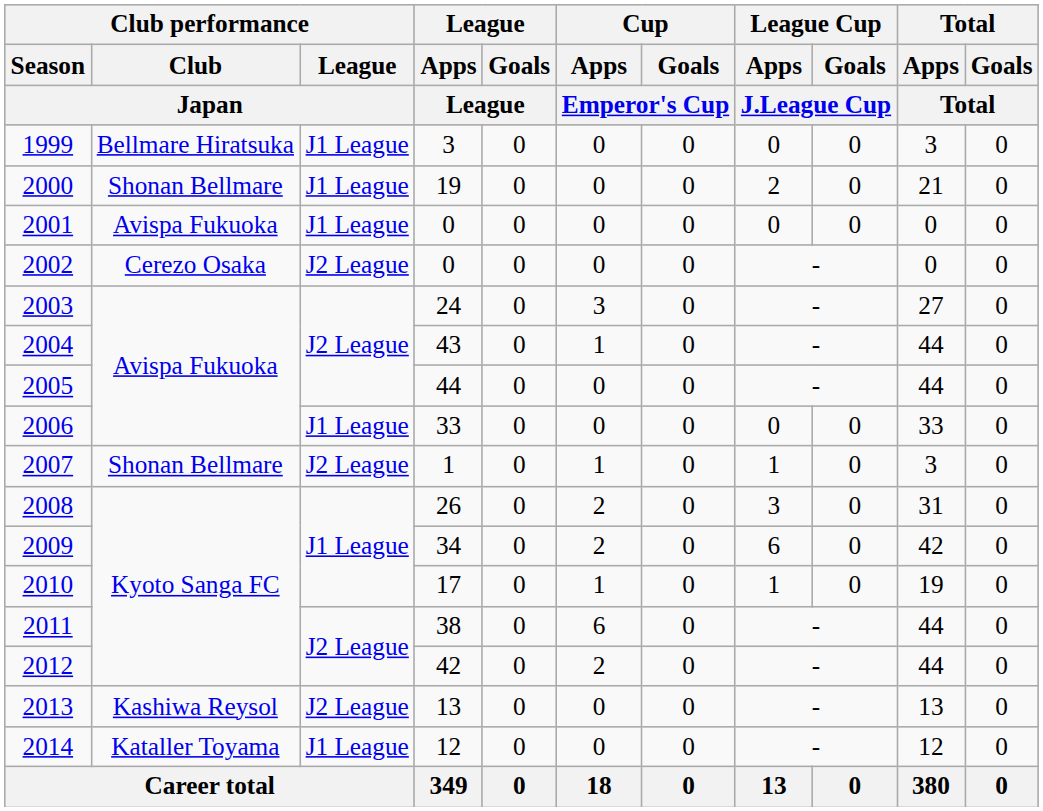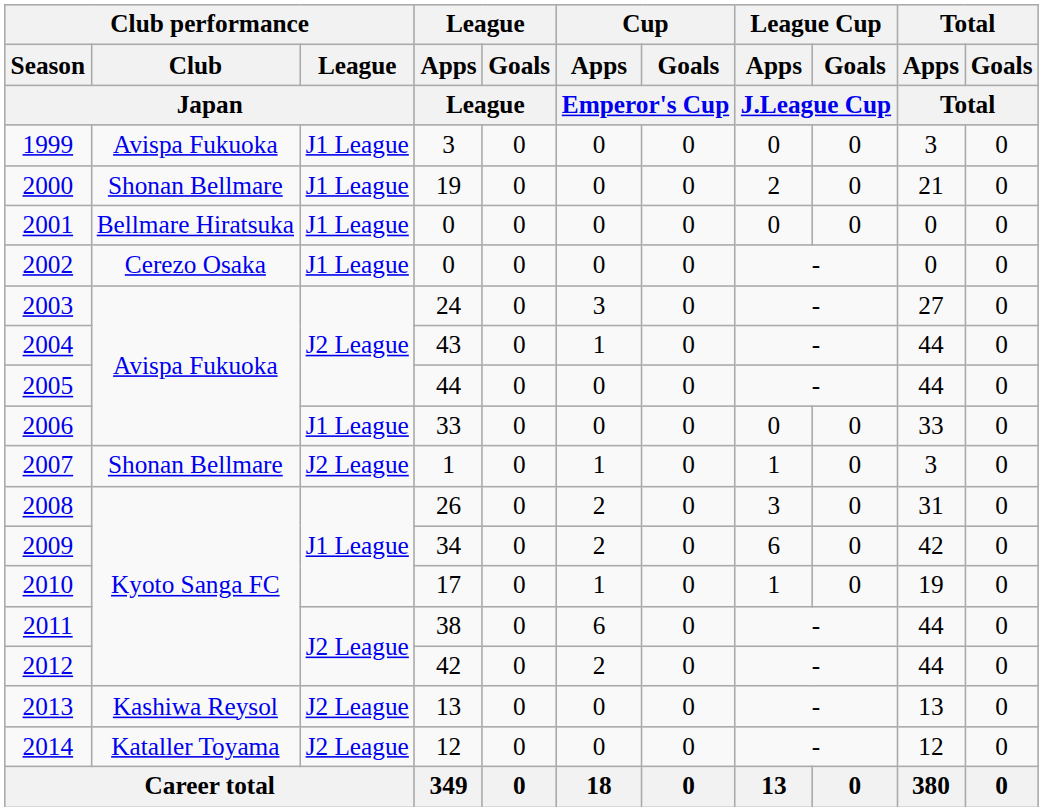 <table class="wikitable" style="text-align:center">
 <tr>
 <th colspan=3>Club performance</th>
 <th colspan=2>League</th>
 <th colspan=2>Cup</th>
 <th colspan=2>League Cup</th>
 <th colspan=2>Total</th>
 </tr>
 <tr>
 <th>Season</th>
 <th>Club</th>
 <th>League</th>
 <th>Apps</th>
 <th>Goals</th>
 <th>Apps</th>
 <th>Goals</th>
 <th>Apps</th>
 <th>Goals</th>
 <th>Apps</th>
 <th>Goals</th>
 </tr>
 <tr>
 <th colspan=3>Japan</th>
 <th colspan=2>League</th>
 <th colspan=2><a href='#'>Emperor's Cup</a></th>
 <th colspan=2><a href='#'>J.League Cup</a></th>
 <th colspan=2>Total</th>
 </tr>
 <tr>
 <td><a href='#'>1999</a></td>
-<td><a href='#'>Bellmare Hiratsuka</a></td>
+<td><a href='#'>Avispa Fukuoka</a></td>
 <td><a href='#'>J1 League</a></td>
 <td>3</td>
 <td>0</td>
 <td>0</td>
 <td>0</td>
 <td>0</td>
 <td>0</td>
 <td>3</td>
 <td>0</td>
 </tr>
 <tr>
 <td><a href='#'>2000</a></td>
 <td><a href='#'>Shonan Bellmare</a></td>
 <td><a href='#'>J1 League</a></td>
 <td>19</td>
 <td>0</td>
 <td>0</td>
 <td>0</td>
 <td>2</td>
 <td>0</td>
 <td>21</td>
 <td>0</td>
 </tr>
 <tr>
 <td><a href='#'>2001</a></td>
-<td><a href='#'>Avispa Fukuoka</a></td>
+<td><a href='#'>Bellmare Hiratsuka</a></td>
 <td><a href='#'>J1 League</a></td>
 <td>0</td>
 <td>0</td>
 <td>0</td>
 <td>0</td>
 <td>0</td>
 <td>0</td>
 <td>0</td>
 <td>0</td>
 </tr>
 <tr>
 <td><a href='#'>2002</a></td>
 <td><a href='#'>Cerezo Osaka</a></td>
-<td><a href='#'>J2 League</a></td>
+<td><a href='#'>J1 League</a></td>
 <td>0</td>
 <td>0</td>
 <td>0</td>
 <td>0</td>
 <td colspan="2">-</td>
 <td>0</td>
 <td>0</td>
 </tr>
 <tr>
 <td><a href='#'>2003</a></td>
 <td rowspan="4"><a href='#'>Avispa Fukuoka</a></td>
 <td rowspan="3"><a href='#'>J2 League</a></td>
 <td>24</td>
 <td>0</td>
 <td>3</td>
 <td>0</td>
 <td colspan="2">-</td>
 <td>27</td>
 <td>0</td>
 </tr>
 <tr>
 <td><a href='#'>2004</a></td>
 <td>43</td>
 <td>0</td>
 <td>1</td>
 <td>0</td>
 <td colspan="2">-</td>
 <td>44</td>
 <td>0</td>
 </tr>
 <tr>
 <td><a href='#'>2005</a></td>
 <td>44</td>
 <td>0</td>
 <td>0</td>
 <td>0</td>
 <td colspan="2">-</td>
 <td>44</td>
 <td>0</td>
 </tr>
 <tr>
 <td><a href='#'>2006</a></td>
 <td><a href='#'>J1 League</a></td>
 <td>33</td>
 <td>0</td>
 <td>0</td>
 <td>0</td>
 <td>0</td>
 <td>0</td>
 <td>33</td>
 <td>0</td>
 </tr>
 <tr>
 <td><a href='#'>2007</a></td>
 <td><a href='#'>Shonan Bellmare</a></td>
 <td><a href='#'>J2 League</a></td>
 <td>1</td>
 <td>0</td>
 <td>1</td>
 <td>0</td>
 <td>1</td>
 <td>0</td>
 <td>3</td>
 <td>0</td>
 </tr>
 <tr>
 <td><a href='#'>2008</a></td>
 <td rowspan="5"><a href='#'>Kyoto Sanga FC</a></td>
 <td rowspan="3"><a href='#'>J1 League</a></td>
 <td>26</td>
 <td>0</td>
 <td>2</td>
 <td>0</td>
 <td>3</td>
 <td>0</td>
 <td>31</td>
 <td>0</td>
 </tr>
 <tr>
 <td><a href='#'>2009</a></td>
 <td>34</td>
 <td>0</td>
 <td>2</td>
 <td>0</td>
 <td>6</td>
 <td>0</td>
 <td>42</td>
 <td>0</td>
 </tr>
 <tr>
 <td><a href='#'>2010</a></td>
 <td>17</td>
 <td>0</td>
 <td>1</td>
 <td>0</td>
 <td>1</td>
 <td>0</td>
 <td>19</td>
 <td>0</td>
 </tr>
 <tr>
 <td><a href='#'>2011</a></td>
 <td rowspan="2"><a href='#'>J2 League</a></td>
 <td>38</td>
 <td>0</td>
 <td>6</td>
 <td>0</td>
 <td colspan="2">-</td>
 <td>44</td>
 <td>0</td>
 </tr>
 <tr>
 <td><a href='#'>2012</a></td>
 <td>42</td>
 <td>0</td>
 <td>2</td>
 <td>0</td>
 <td colspan="2">-</td>
 <td>44</td>
 <td>0</td>
 </tr>
 <tr>
 <td><a href='#'>2013</a></td>
 <td><a href='#'>Kashiwa Reysol</a></td>
 <td><a href='#'>J2 League</a></td>
 <td>13</td>
 <td>0</td>
 <td>0</td>
 <td>0</td>
 <td colspan="2">-</td>
 <td>13</td>
 <td>0</td>
 </tr>
 <tr>
 <td><a href='#'>2014</a></td>
 <td><a href='#'>Kataller Toyama</a></td>
-<td><a href='#'>J1 League</a></td>
+<td><a href='#'>J2 League</a></td>
 <td>12</td>
 <td>0</td>
 <td>0</td>
 <td>0</td>
 <td colspan="2">-</td>
 <td>12</td>
 <td>0</td>
 </tr>
 <tr>
 <th colspan=3>Career total</th>
 <th>349</th>
 <th>0</th>
 <th>18</th>
 <th>0</th>
 <th>13</th>
 <th>0</th>
 <th>380</th>
 <th>0</th>
 </tr>
 </table>
